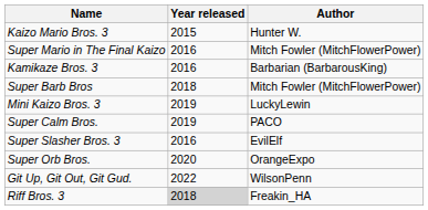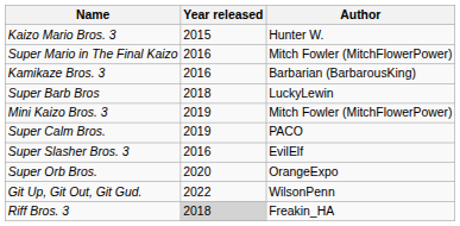 <table class="wikitable sortable mw-collapsible">
 <tr>
 <th>Name</th>
 <th>Year released</th>
 <th>Author</th>
 </tr>
 <tr>
 <td><em>Kaizo Mario Bros. 3</em></td>
 <td>2015</td>
 <td>Hunter W.</td>
 </tr>
 <tr>
 <td><em>Super Mario in The Final Kaizo</em></td>
 <td>2016</td>
 <td>Mitch Fowler (MitchFlowerPower)</td>
 </tr>
 <tr>
 <td><em>Kamikaze Bros. 3</em></td>
 <td>2016</td>
 <td>Barbarian (BarbarousKing)</td>
 </tr>
 <tr>
 <td><em>Super Barb Bros</em></td>
 <td>2018</td>
-<td>Mitch Fowler (MitchFlowerPower)</td>
+<td>LuckyLewin</td>
 </tr>
 <tr>
 <td><em>Mini Kaizo Bros. 3</em></td>
 <td>2019</td>
-<td>LuckyLewin</td>
+<td>Mitch Fowler (MitchFlowerPower)</td>
 </tr>
 <tr>
 <td><em>Super Calm Bros.</em></td>
 <td>2019</td>
 <td>PACO</td>
 </tr>
 <tr>
 <td><em>Super Slasher Bros. 3</em></td>
 <td>2016</td>
 <td>EvilElf</td>
 </tr>
 <tr>
 <td><em>Super Orb Bros.</em></td>
 <td>2020</td>
 <td>OrangeExpo</td>
 </tr>
 <tr>
 <td><em>Git Up, Git Out, Git Gud.</em></td>
 <td>2022</td>
 <td>WilsonPenn</td>
 </tr>
 <tr>
 <td><em>Riff Bros. 3</em></td>
 <td style="background: lightgrey;">2018</td>
 <td>Freakin_HA</td>
 </tr>
 </table>
